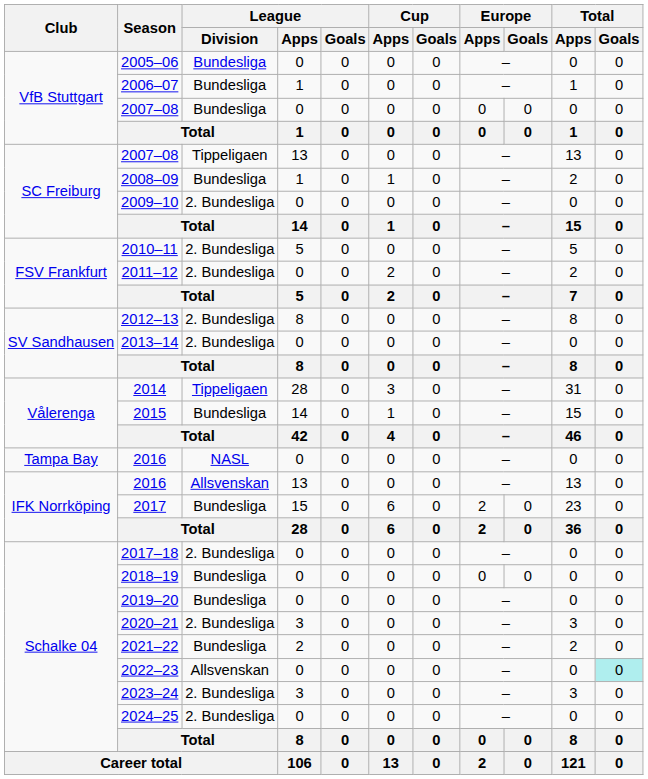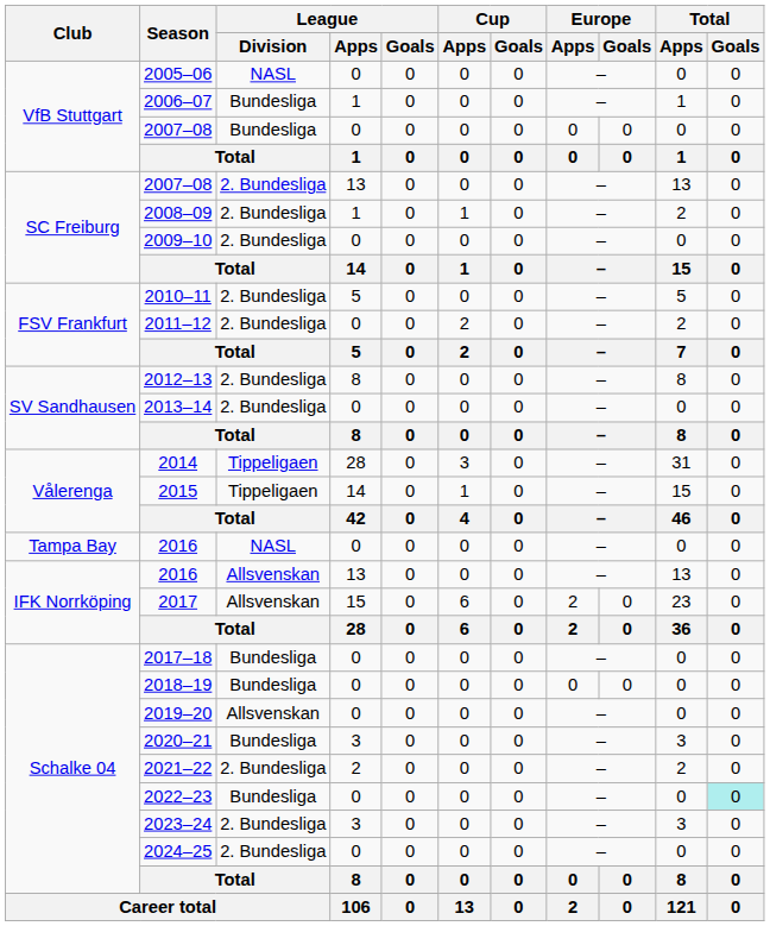 <table class="wikitable" style="text-align:center">
 <tr>
 <th rowspan="2">Club</th>
 <th rowspan="2">Season</th>
 <th colspan="3">League</th>
 <th colspan="2">Cup</th>
 <th colspan="2">Europe</th>
 <th colspan="2">Total</th>
 </tr>
 <tr>
 <th>Division</th>
 <th>Apps</th>
 <th>Goals</th>
 <th>Apps</th>
 <th>Goals</th>
 <th>Apps</th>
 <th>Goals</th>
 <th>Apps</th>
 <th>Goals</th>
 </tr>
 <tr>
 <td rowspan="4"><a href='#'>VfB Stuttgart</a></td>
 <td nowrap><a href='#'>2005–06</a></td>
-<td><a href='#'>Bundesliga</a></td>
+<td><a href='#'>NASL</a></td>
 <td>0</td>
 <td>0</td>
 <td>0</td>
 <td>0</td>
 <td colspan="2">–</td>
 <td>0</td>
 <td>0</td>
 </tr>
 <tr>
 <td><a href='#'>2006–07</a></td>
 <td>Bundesliga</td>
 <td>1</td>
 <td>0</td>
 <td>0</td>
 <td>0</td>
 <td colspan="2">–</td>
 <td>1</td>
 <td>0</td>
 </tr>
 <tr>
 <td><a href='#'>2007–08</a></td>
 <td>Bundesliga</td>
 <td>0</td>
 <td>0</td>
 <td>0</td>
 <td>0</td>
 <td>0</td>
 <td>0</td>
 <td>0</td>
 <td>0</td>
 </tr>
 <tr>
 <th colspan="2">Total</th>
 <th>1</th>
 <th>0</th>
 <th>0</th>
 <th>0</th>
 <th>0</th>
 <th>0</th>
 <th>1</th>
 <th>0</th>
 </tr>
 <tr>
 <td rowspan="4"><a href='#'>SC Freiburg</a></td>
 <td><a href='#'>2007–08</a></td>
-<td>Tippeligaen</td>
+<td nowrap><a href='#'>2. Bundesliga</a></td>
 <td>13</td>
 <td>0</td>
 <td>0</td>
 <td>0</td>
 <td colspan="2">–</td>
 <td>13</td>
 <td>0</td>
 </tr>
 <tr>
 <td><a href='#'>2008–09</a></td>
-<td>Bundesliga</td>
+<td>2. Bundesliga</td>
 <td>1</td>
 <td>0</td>
 <td>1</td>
 <td>0</td>
 <td colspan="2">–</td>
 <td>2</td>
 <td>0</td>
 </tr>
 <tr>
 <td><a href='#'>2009–10</a></td>
 <td>2. Bundesliga</td>
 <td>0</td>
 <td>0</td>
 <td>0</td>
 <td>0</td>
 <td colspan="2">–</td>
 <td>0</td>
 <td>0</td>
 </tr>
 <tr>
 <th colspan="2">Total</th>
 <th>14</th>
 <th>0</th>
 <th>1</th>
 <th>0</th>
 <th colspan="2">–</th>
 <th>15</th>
 <th>0</th>
 </tr>
 <tr>
 <td rowspan="3"><a href='#'>FSV Frankfurt</a></td>
 <td><a href='#'>2010–11</a></td>
 <td>2. Bundesliga</td>
 <td>5</td>
 <td>0</td>
 <td>0</td>
 <td>0</td>
 <td colspan="2">–</td>
 <td>5</td>
 <td>0</td>
 </tr>
 <tr>
 <td><a href='#'>2011–12</a></td>
 <td>2. Bundesliga</td>
 <td>0</td>
 <td>0</td>
 <td>2</td>
 <td>0</td>
 <td colspan="2">–</td>
 <td>2</td>
 <td>0</td>
 </tr>
 <tr>
 <th colspan="2">Total</th>
 <th>5</th>
 <th>0</th>
 <th>2</th>
 <th>0</th>
 <th colspan="2">–</th>
 <th>7</th>
 <th>0</th>
 </tr>
 <tr>
 <td rowspan="3"><a href='#'>SV Sandhausen</a></td>
 <td><a href='#'>2012–13</a></td>
 <td>2. Bundesliga</td>
 <td>8</td>
 <td>0</td>
 <td>0</td>
 <td>0</td>
 <td colspan="2">–</td>
 <td>8</td>
 <td>0</td>
 </tr>
 <tr>
 <td><a href='#'>2013–14</a></td>
 <td>2. Bundesliga</td>
 <td>0</td>
 <td>0</td>
 <td>0</td>
 <td>0</td>
 <td colspan="2">–</td>
 <td>0</td>
 <td>0</td>
 </tr>
 <tr>
 <th colspan="2">Total</th>
 <th>8</th>
 <th>0</th>
 <th>0</th>
 <th>0</th>
 <th colspan="2">–</th>
 <th>8</th>
 <th>0</th>
 </tr>
 <tr>
 <td rowspan="3"><a href='#'>Vålerenga</a></td>
 <td><a href='#'>2014</a></td>
 <td><a href='#'>Tippeligaen</a></td>
 <td>28</td>
 <td>0</td>
 <td>3</td>
 <td>0</td>
 <td colspan="2">–</td>
 <td>31</td>
 <td>0</td>
 </tr>
 <tr>
 <td><a href='#'>2015</a></td>
-<td>Bundesliga</td>
+<td>Tippeligaen</td>
 <td>14</td>
 <td>0</td>
 <td>1</td>
 <td>0</td>
 <td colspan="2">–</td>
 <td>15</td>
 <td>0</td>
 </tr>
 <tr>
 <th colspan="2">Total</th>
 <th>42</th>
 <th>0</th>
 <th>4</th>
 <th>0</th>
 <th colspan="2">–</th>
 <th>46</th>
 <th>0</th>
 </tr>
 <tr>
 <td><a href='#'>Tampa Bay</a></td>
 <td><a href='#'>2016</a></td>
 <td><a href='#'>NASL</a></td>
 <td>0</td>
 <td>0</td>
 <td>0</td>
 <td>0</td>
 <td colspan="2">–</td>
 <td>0</td>
 <td>0</td>
 </tr>
 <tr>
 <td rowspan="3"><a href='#'>IFK Norrköping</a></td>
 <td><a href='#'>2016</a></td>
 <td><a href='#'>Allsvenskan</a></td>
 <td>13</td>
 <td>0</td>
 <td>0</td>
 <td>0</td>
 <td colspan="2">–</td>
 <td>13</td>
 <td>0</td>
 </tr>
 <tr>
 <td><a href='#'>2017</a></td>
-<td>Bundesliga</td>
+<td>Allsvenskan</td>
 <td>15</td>
 <td>0</td>
 <td>6</td>
 <td>0</td>
 <td>2</td>
 <td>0</td>
 <td>23</td>
 <td>0</td>
 </tr>
 <tr>
 <th colspan="2">Total</th>
 <th>28</th>
 <th>0</th>
 <th>6</th>
 <th>0</th>
 <th>2</th>
 <th>0</th>
 <th>36</th>
 <th>0</th>
 </tr>
 <tr>
 <td rowspan="9"><a href='#'>Schalke 04</a></td>
 <td><a href='#'>2017–18</a></td>
-<td>2. Bundesliga</td>
+<td>Bundesliga</td>
 <td>0</td>
 <td>0</td>
 <td>0</td>
 <td>0</td>
 <td colspan="2">–</td>
 <td>0</td>
 <td>0</td>
 </tr>
 <tr>
 <td><a href='#'>2018–19</a></td>
 <td>Bundesliga</td>
 <td>0</td>
 <td>0</td>
 <td>0</td>
 <td>0</td>
 <td>0</td>
 <td>0</td>
 <td>0</td>
 <td>0</td>
 </tr>
 <tr>
 <td><a href='#'>2019–20</a></td>
-<td>Bundesliga</td>
+<td>Allsvenskan</td>
 <td>0</td>
 <td>0</td>
 <td>0</td>
 <td>0</td>
 <td colspan="2">–</td>
 <td>0</td>
 <td>0</td>
 </tr>
 <tr>
 <td><a href='#'>2020–21</a></td>
-<td>2. Bundesliga</td>
+<td>Bundesliga</td>
 <td>3</td>
 <td>0</td>
 <td>0</td>
 <td>0</td>
 <td colspan="2">–</td>
 <td>3</td>
 <td>0</td>
 </tr>
 <tr>
 <td><a href='#'>2021–22</a></td>
-<td>Bundesliga</td>
+<td>2. Bundesliga</td>
 <td>2</td>
 <td>0</td>
 <td>0</td>
 <td>0</td>
 <td colspan="2">–</td>
 <td>2</td>
 <td>0</td>
 </tr>
 <tr>
 <td><a href='#'>2022–23</a></td>
-<td>Allsvenskan</td>
+<td>Bundesliga</td>
 <td>0</td>
 <td>0</td>
 <td>0</td>
 <td>0</td>
 <td colspan="2">–</td>
 <td>0</td>
 <td style="background: paleturquoise;">0</td>
 </tr>
 <tr>
 <td><a href='#'>2023–24</a></td>
 <td>2. Bundesliga</td>
 <td>3</td>
 <td>0</td>
 <td>0</td>
 <td>0</td>
 <td colspan="2">–</td>
 <td>3</td>
 <td>0</td>
 </tr>
 <tr>
 <td><a href='#'>2024–25</a></td>
 <td>2. Bundesliga</td>
 <td>0</td>
 <td>0</td>
 <td>0</td>
 <td>0</td>
 <td colspan="2">–</td>
 <td>0</td>
 <td>0</td>
 </tr>
 <tr>
 <th colspan="2">Total</th>
 <th>8</th>
 <th>0</th>
 <th>0</th>
 <th>0</th>
 <th>0</th>
 <th>0</th>
 <th>8</th>
 <th>0</th>
 </tr>
 <tr>
 <th colspan="3">Career total</th>
 <th>106</th>
 <th>0</th>
 <th>13</th>
 <th>0</th>
 <th>2</th>
 <th>0</th>
 <th>121</th>
 <th>0</th>
 </tr>
 </table>
